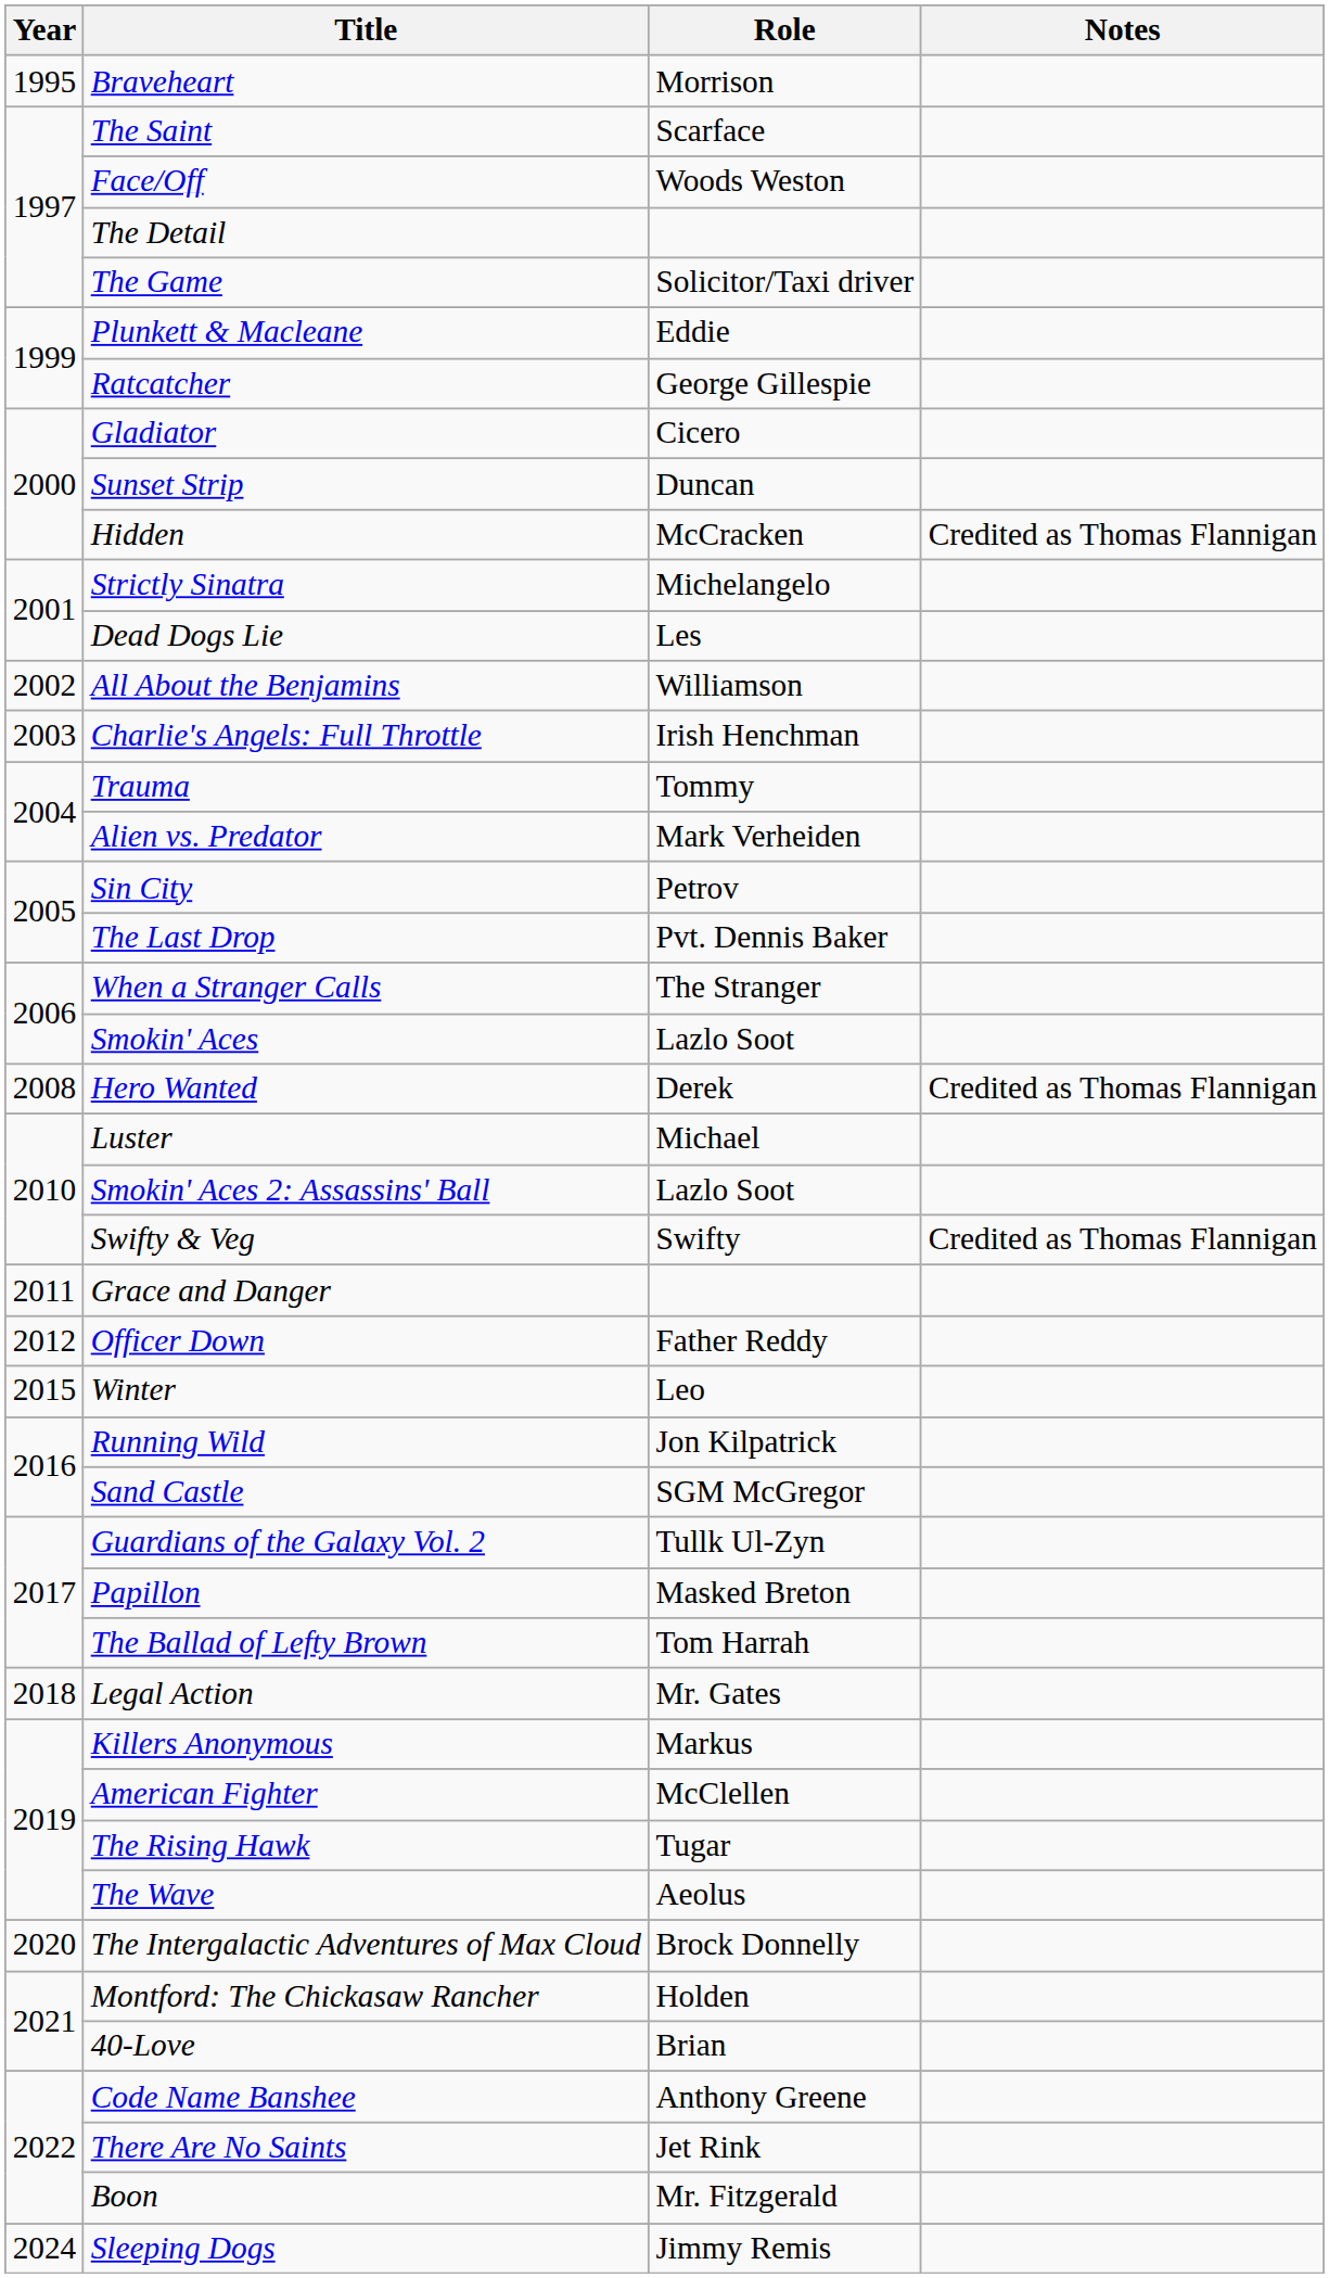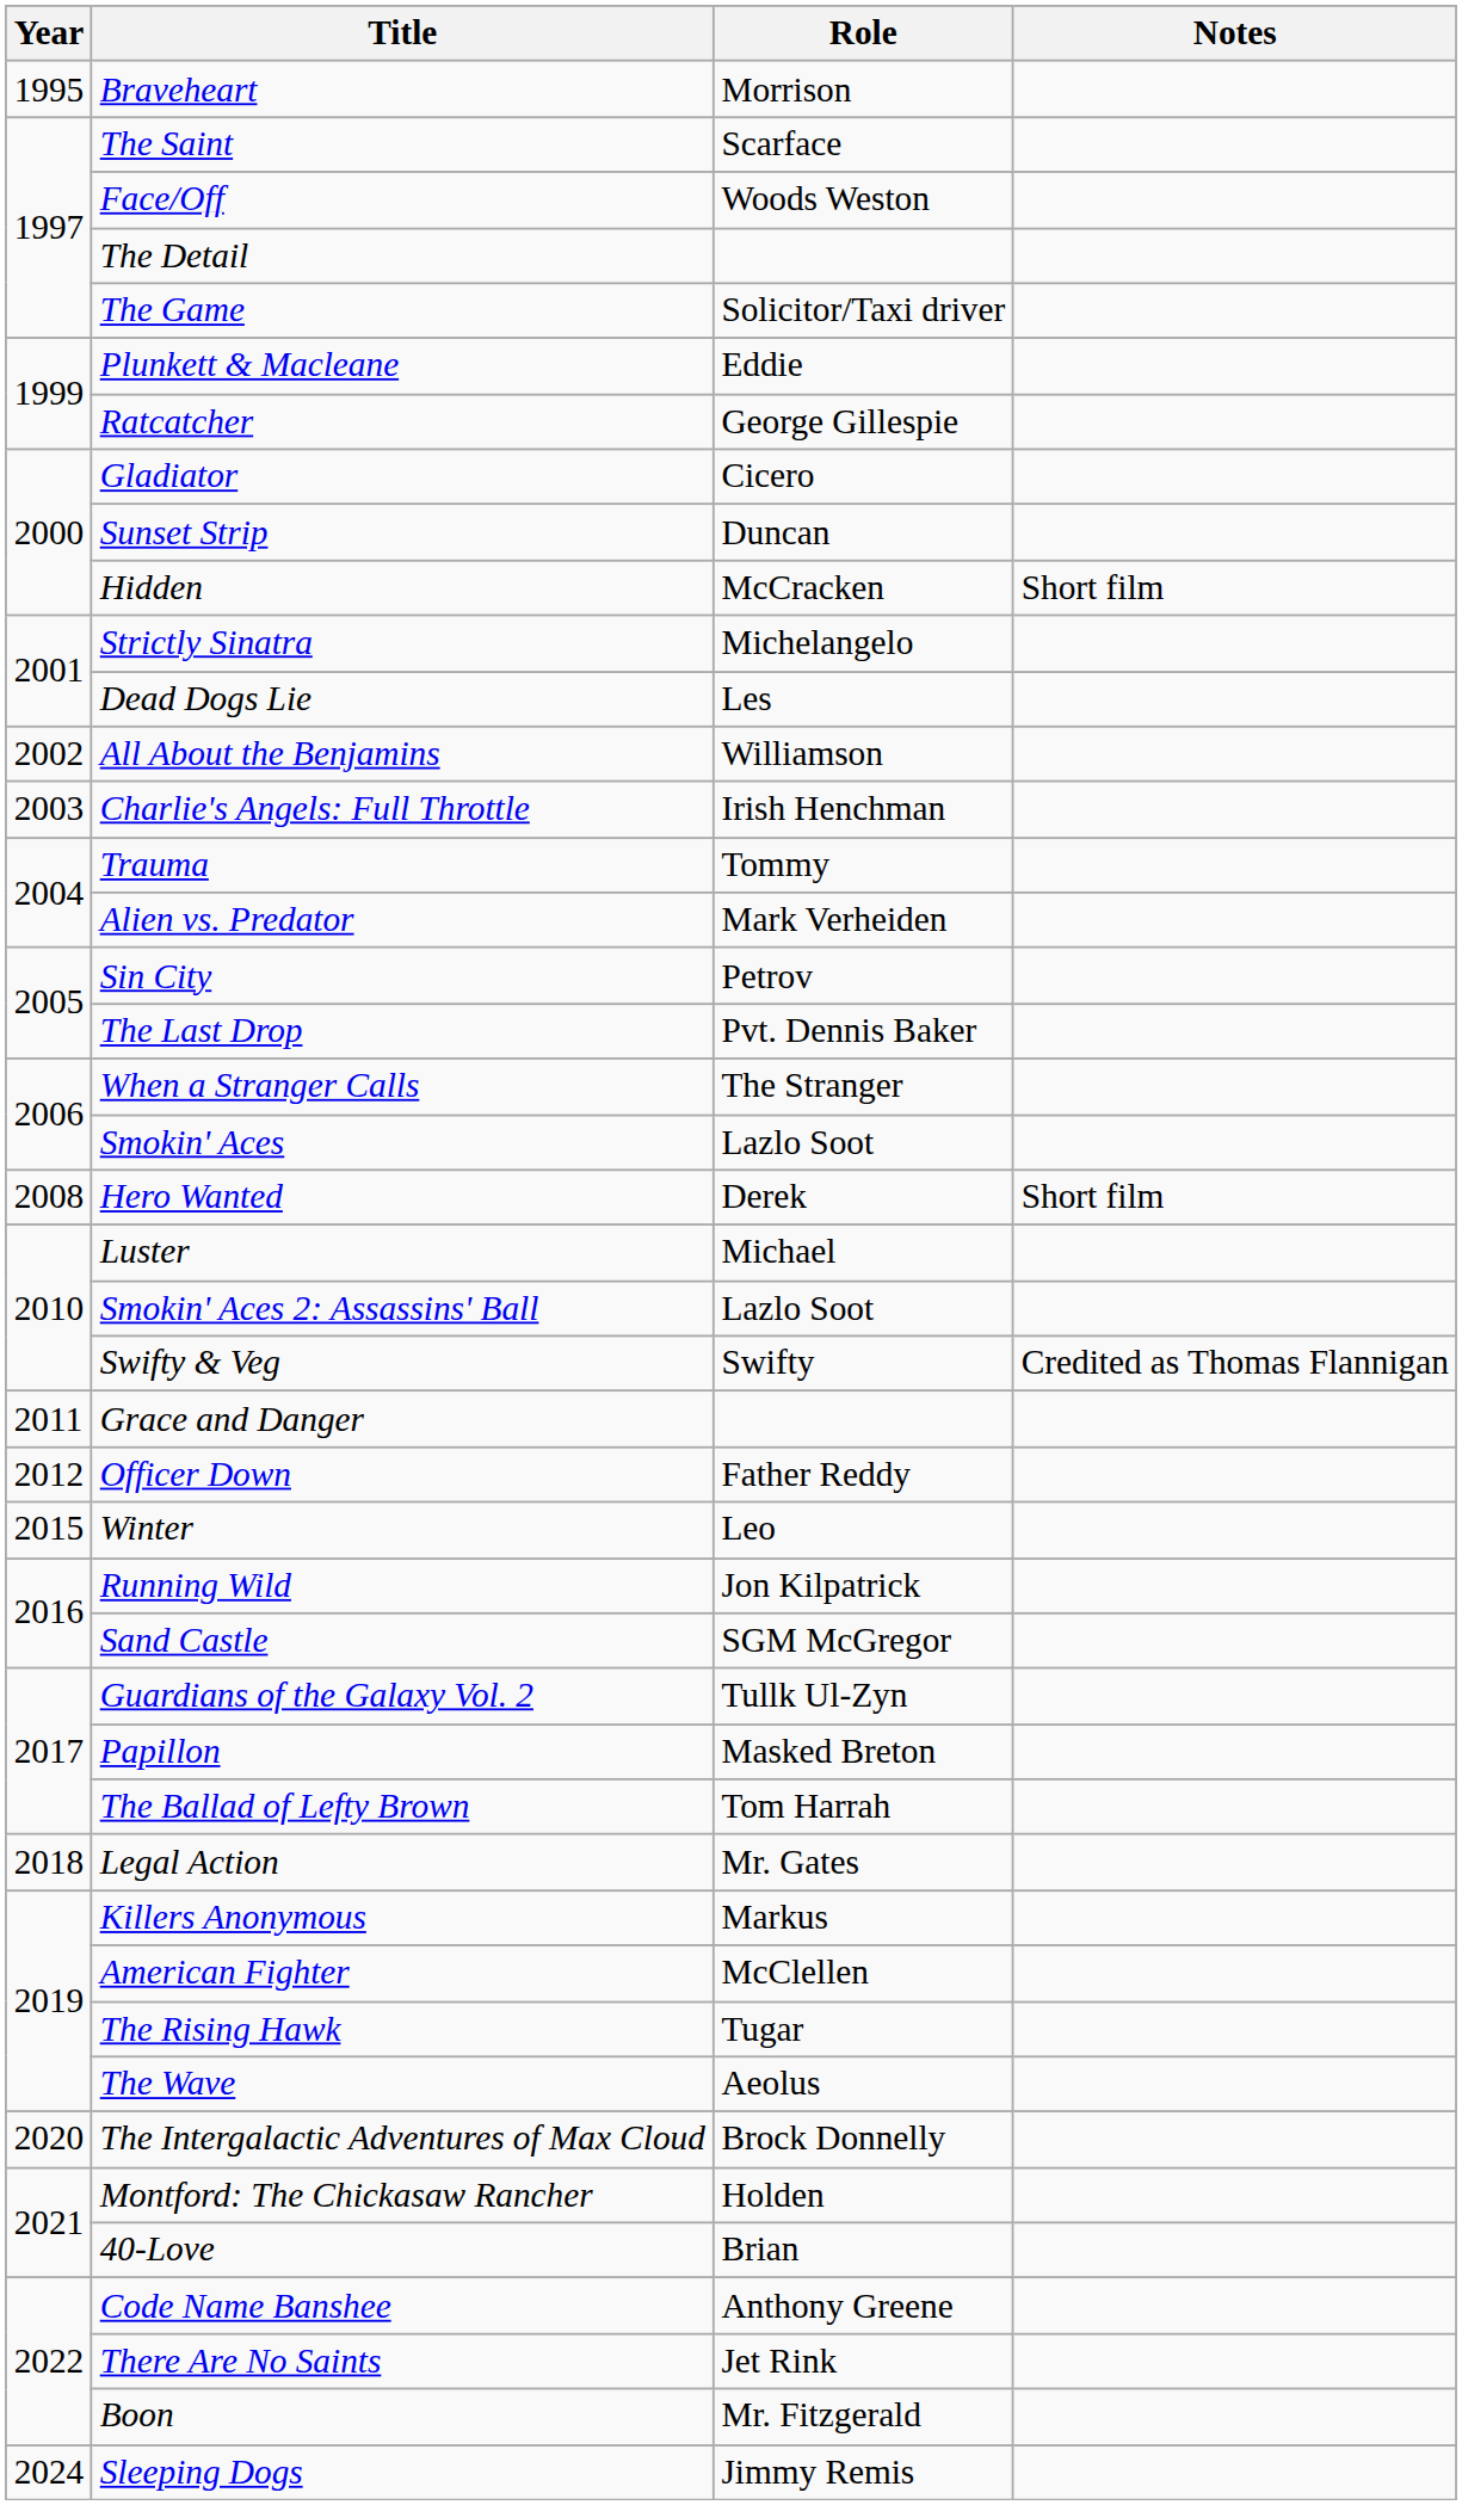 <table class="wikitable sortable">
 <tr>
 <th>Year</th>
 <th>Title</th>
 <th>Role</th>
 <th>Notes</th>
 </tr>
 <tr>
 <td>1995</td>
 <td><em><a href='#'>Braveheart</a></em></td>
 <td>Morrison</td>
 <td></td>
 </tr>
 <tr>
 <td rowspan=4>1997</td>
 <td><em><a href='#'>The Saint</a></em></td>
 <td>Scarface</td>
 <td></td>
 </tr>
 <tr>
 <td><em><a href='#'>Face/Off</a></em></td>
 <td>Woods Weston</td>
 <td></td>
 </tr>
 <tr>
 <td><em>The Detail</em></td>
 <td></td>
 <td></td>
 </tr>
 <tr>
 <td><em><a href='#'>The Game</a></em></td>
 <td>Solicitor/Taxi driver</td>
 <td></td>
 </tr>
 <tr>
 <td rowspan=2>1999</td>
 <td><em><a href='#'>Plunkett & Macleane</a></em></td>
 <td>Eddie</td>
 <td></td>
 </tr>
 <tr>
 <td><em><a href='#'>Ratcatcher</a></em></td>
 <td>George Gillespie</td>
 <td></td>
 </tr>
 <tr>
 <td rowspan=3>2000</td>
 <td><em><a href='#'>Gladiator</a></em></td>
 <td>Cicero</td>
 <td></td>
 </tr>
 <tr>
 <td><em><a href='#'>Sunset Strip</a></em></td>
 <td>Duncan</td>
 <td></td>
 </tr>
 <tr>
 <td><em>Hidden</em></td>
 <td>McCracken</td>
-<td>Credited as Thomas Flannigan</td>
+<td>Short film</td>
 </tr>
 <tr>
 <td rowspan=2>2001</td>
 <td><em><a href='#'>Strictly Sinatra</a></em></td>
 <td>Michelangelo</td>
 <td></td>
 </tr>
 <tr>
 <td><em>Dead Dogs Lie</em></td>
 <td>Les</td>
 <td></td>
 </tr>
 <tr>
 <td>2002</td>
 <td><em><a href='#'>All About the Benjamins</a></em></td>
 <td>Williamson</td>
 <td></td>
 </tr>
 <tr>
 <td>2003</td>
 <td><em><a href='#'>Charlie's Angels: Full Throttle</a></em></td>
 <td>Irish Henchman</td>
 <td></td>
 </tr>
 <tr>
 <td rowspan=2>2004</td>
 <td><em><a href='#'>Trauma</a></em></td>
 <td>Tommy</td>
 <td></td>
 </tr>
 <tr>
 <td><em><a href='#'>Alien vs. Predator</a></em></td>
 <td>Mark Verheiden</td>
 <td></td>
 </tr>
 <tr>
 <td rowspan=2>2005</td>
 <td><em><a href='#'>Sin City</a></em></td>
 <td>Petrov</td>
 <td></td>
 </tr>
 <tr>
 <td><em><a href='#'>The Last Drop</a></em></td>
 <td>Pvt. Dennis Baker</td>
 <td></td>
 </tr>
 <tr>
 <td rowspan=2>2006</td>
 <td><em><a href='#'>When a Stranger Calls</a></em></td>
 <td>The Stranger</td>
 <td></td>
 </tr>
 <tr>
 <td><em><a href='#'>Smokin' Aces</a></em></td>
 <td>Lazlo Soot</td>
 <td></td>
 </tr>
 <tr>
 <td>2008</td>
 <td><em><a href='#'>Hero Wanted</a></em></td>
 <td>Derek</td>
-<td>Credited as Thomas Flannigan</td>
+<td>Short film</td>
 </tr>
 <tr>
 <td rowspan=3>2010</td>
 <td><em>Luster</em></td>
 <td>Michael</td>
 <td></td>
 </tr>
 <tr>
 <td><em><a href='#'>Smokin' Aces 2: Assassins' Ball</a></em></td>
 <td>Lazlo Soot</td>
 <td></td>
 </tr>
 <tr>
 <td><em>Swifty & Veg</em></td>
 <td>Swifty</td>
 <td>Credited as Thomas Flannigan</td>
 </tr>
 <tr>
 <td>2011</td>
 <td><em>Grace and Danger</em></td>
 <td></td>
 <td></td>
 </tr>
 <tr>
 <td>2012</td>
 <td><em><a href='#'>Officer Down</a></em></td>
 <td>Father Reddy</td>
 <td></td>
 </tr>
 <tr>
 <td>2015</td>
 <td><em>Winter</em></td>
 <td>Leo</td>
 <td></td>
 </tr>
 <tr>
 <td rowspan=2>2016</td>
 <td><em><a href='#'>Running Wild</a></em></td>
 <td>Jon Kilpatrick</td>
 <td></td>
 </tr>
 <tr>
 <td><em><a href='#'>Sand Castle</a></em></td>
 <td>SGM McGregor</td>
 <td></td>
 </tr>
 <tr>
 <td rowspan=3>2017</td>
 <td><em><a href='#'>Guardians of the Galaxy Vol. 2</a></em></td>
 <td>Tullk Ul-Zyn</td>
 <td></td>
 </tr>
 <tr>
 <td><em><a href='#'>Papillon</a></em></td>
 <td>Masked Breton</td>
 <td></td>
 </tr>
 <tr>
 <td><em><a href='#'>The Ballad of Lefty Brown</a></em></td>
 <td>Tom Harrah</td>
 <td></td>
 </tr>
 <tr>
 <td>2018</td>
 <td><em>Legal Action</em></td>
 <td>Mr. Gates</td>
 <td></td>
 </tr>
 <tr>
 <td rowspan=4>2019</td>
 <td><em><a href='#'>Killers Anonymous</a></em></td>
 <td>Markus</td>
 <td></td>
 </tr>
 <tr>
 <td><em><a href='#'>American Fighter</a></em></td>
 <td>McClellen</td>
 <td></td>
 </tr>
 <tr>
 <td><em><a href='#'>The Rising Hawk</a></em></td>
 <td>Tugar</td>
 <td></td>
 </tr>
 <tr>
 <td><em><a href='#'>The Wave</a></em></td>
 <td>Aeolus</td>
 <td></td>
 </tr>
 <tr>
 <td>2020</td>
 <td><em>The Intergalactic Adventures of Max Cloud</em></td>
 <td>Brock Donnelly</td>
 <td></td>
 </tr>
 <tr>
 <td rowspan=2>2021</td>
 <td><em>Montford: The Chickasaw Rancher</em></td>
 <td>Holden</td>
 <td></td>
 </tr>
 <tr>
 <td><em>40-Love</em></td>
 <td>Brian</td>
 <td></td>
 </tr>
 <tr>
 <td rowspan=3>2022</td>
 <td><em><a href='#'>Code Name Banshee</a></em></td>
 <td>Anthony Greene</td>
 <td></td>
 </tr>
 <tr>
 <td><em><a href='#'>There Are No Saints</a></em></td>
 <td>Jet Rink</td>
 <td></td>
 </tr>
 <tr>
 <td><em>Boon</em></td>
 <td>Mr. Fitzgerald</td>
 <td></td>
 </tr>
 <tr>
 <td>2024</td>
 <td><em><a href='#'>Sleeping Dogs</a></em></td>
 <td>Jimmy Remis</td>
 <td></td>
 </tr>
 <tr>
 </tr>
 </table>
